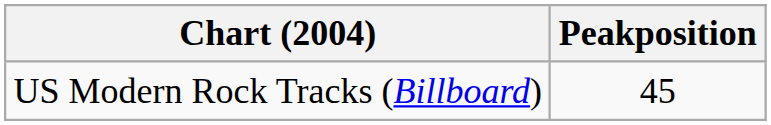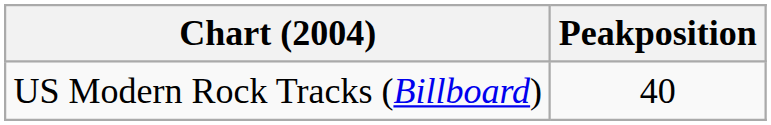 <table class="wikitable">
 <tr>
 <th>Chart (2004)</th>
 <th>Peakposition</th>
 </tr>
 <tr>
 <td>US Modern Rock Tracks (<em><a href='#'>Billboard</a></em>)</td>
-<td align="center">45</td>
+<td align="center">40</td>
 </tr>
 </table>
